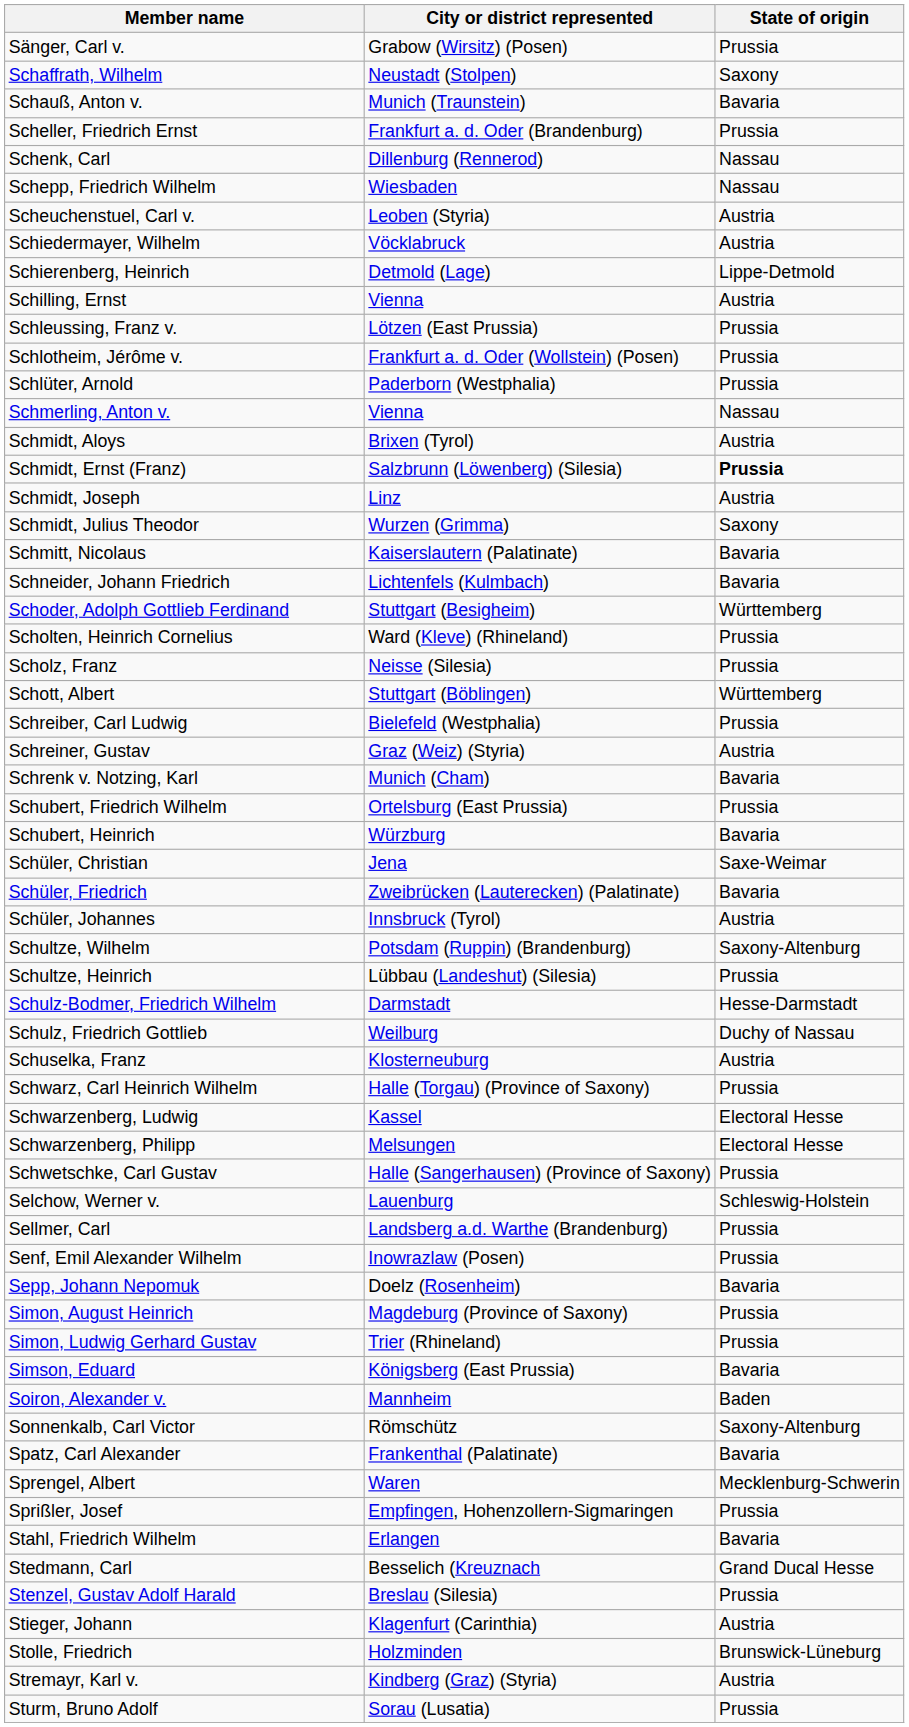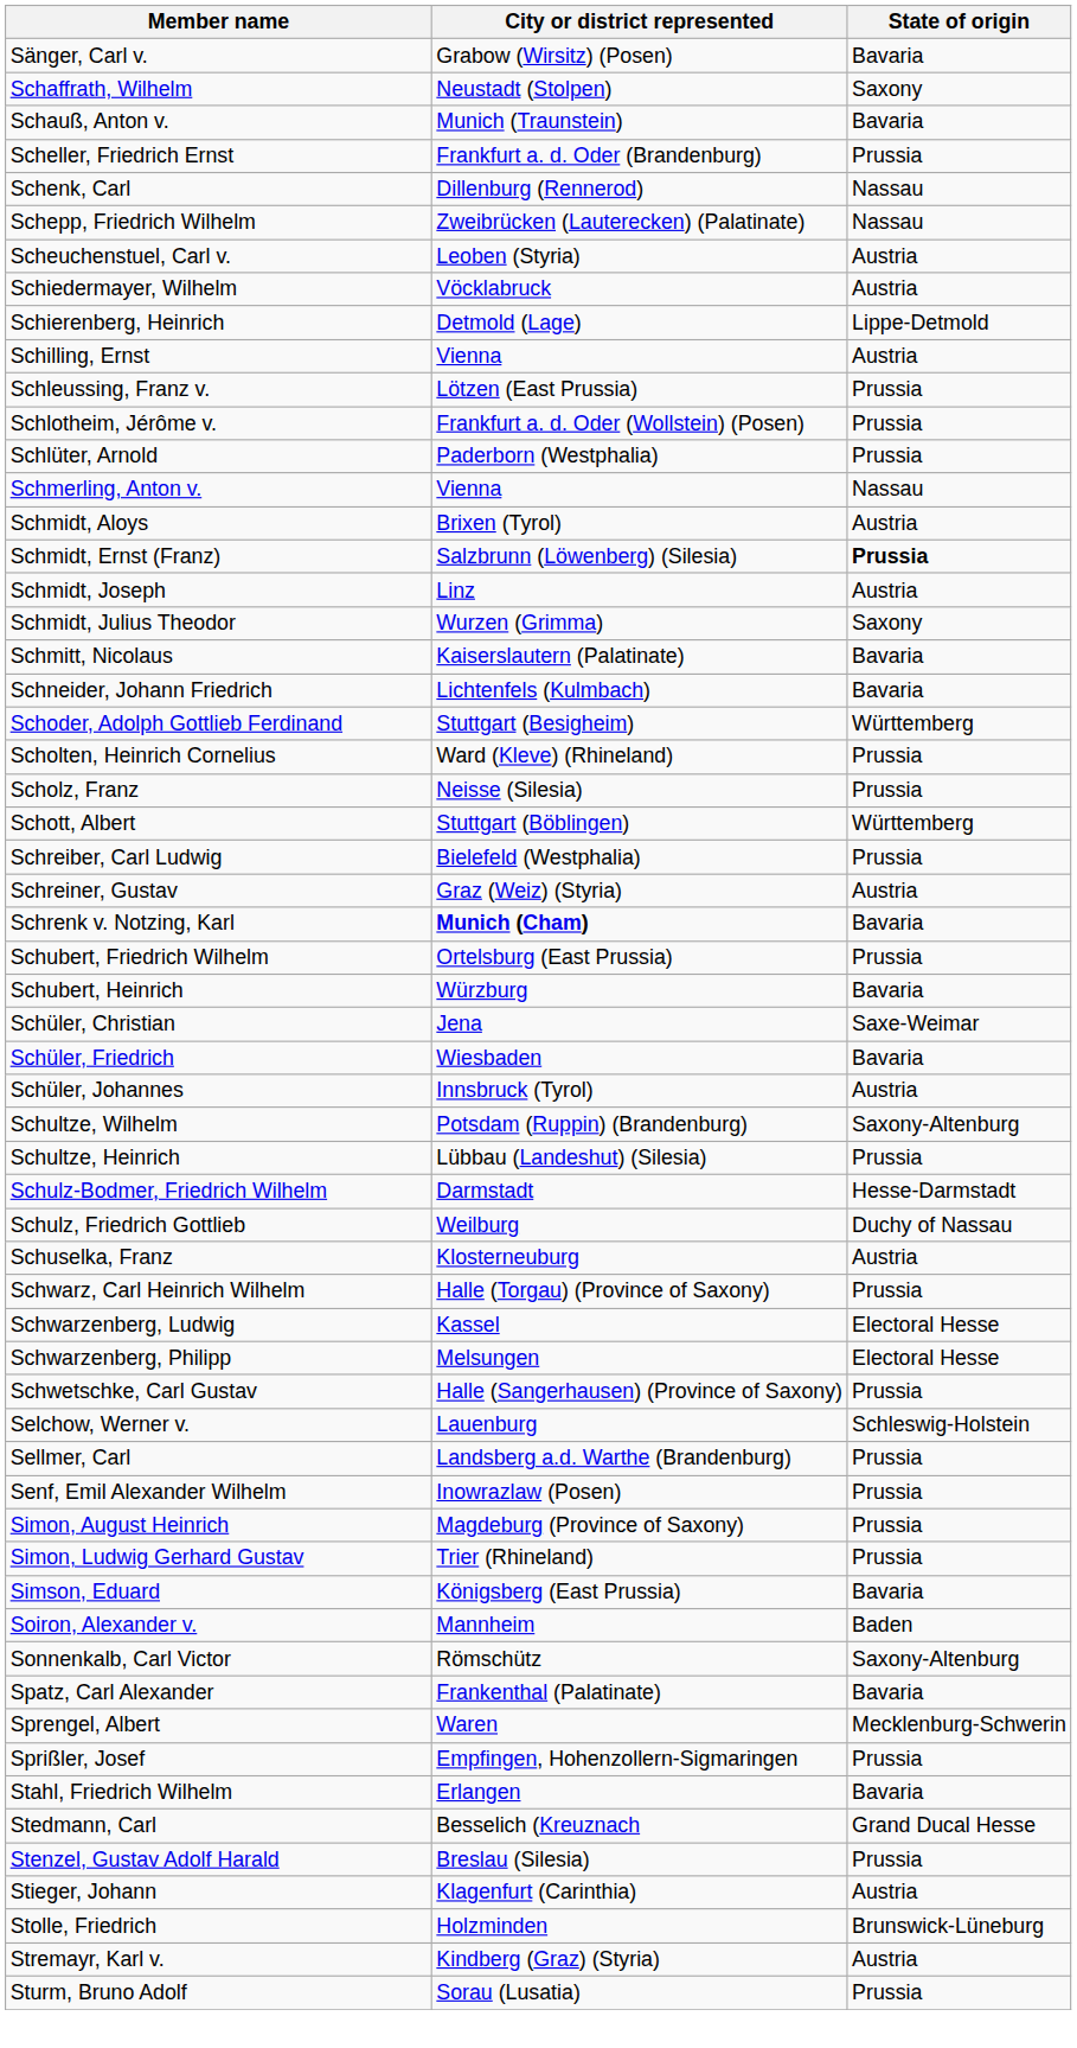 <table class="wikitable">
 <tr>
 <th width="40%">Member name</th>
 <th>City or district represented</th>
 <th>State of origin</th>
 </tr>
 <tr>
 <td>Sänger, Carl v.</td>
 <td>Grabow (<a href='#'>Wirsitz</a>) (Posen)</td>
-<td>Prussia</td>
+<td>Bavaria</td>
 </tr>
 <tr>
 <td><a href='#'>Schaffrath, Wilhelm</a></td>
 <td><a href='#'>Neustadt</a> (<a href='#'>Stolpen</a>)</td>
 <td>Saxony</td>
 </tr>
 <tr>
 <td>Schauß, Anton v.</td>
 <td><a href='#'>Munich</a> (<a href='#'>Traunstein</a>)</td>
 <td>Bavaria</td>
 </tr>
 <tr>
 <td>Scheller, Friedrich Ernst</td>
 <td><a href='#'>Frankfurt a. d. Oder</a> (Brandenburg)</td>
 <td>Prussia</td>
 </tr>
 <tr>
 <td>Schenk, Carl</td>
 <td><a href='#'>Dillenburg</a> (<a href='#'>Rennerod</a>)</td>
 <td>Nassau</td>
 </tr>
 <tr>
 <td>Schepp, Friedrich Wilhelm</td>
-<td><a href='#'>Wiesbaden</a></td>
+<td><a href='#'>Zweibrücken</a> (<a href='#'>Lauterecken</a>) (Palatinate)</td>
 <td>Nassau</td>
 </tr>
 <tr>
 <td>Scheuchenstuel, Carl v.</td>
 <td><a href='#'>Leoben</a> (Styria)</td>
 <td>Austria</td>
 </tr>
 <tr>
 <td>Schiedermayer, Wilhelm</td>
 <td><a href='#'>Vöcklabruck</a></td>
 <td>Austria</td>
 </tr>
 <tr>
 <td>Schierenberg, Heinrich</td>
 <td><a href='#'>Detmold</a> (<a href='#'>Lage</a>)</td>
 <td>Lippe-Detmold</td>
 </tr>
 <tr>
 <td>Schilling, Ernst</td>
 <td><a href='#'>Vienna</a></td>
 <td>Austria</td>
 </tr>
 <tr>
 <td>Schleussing, Franz v.</td>
 <td><a href='#'>Lötzen</a> (East Prussia)</td>
 <td>Prussia</td>
 </tr>
 <tr>
 <td>Schlotheim, Jérôme v.</td>
 <td><a href='#'>Frankfurt a. d. Oder</a> (<a href='#'>Wollstein</a>) (Posen)</td>
 <td>Prussia</td>
 </tr>
 <tr>
 <td>Schlüter, Arnold</td>
 <td><a href='#'>Paderborn</a> (Westphalia)</td>
 <td>Prussia</td>
 </tr>
 <tr>
 <td><a href='#'>Schmerling, Anton v.</a></td>
 <td><a href='#'>Vienna</a></td>
 <td>Nassau</td>
 </tr>
 <tr>
 <td>Schmidt, Aloys</td>
 <td><a href='#'>Brixen</a> (Tyrol)</td>
 <td>Austria</td>
 </tr>
 <tr>
 <td>Schmidt, Ernst (Franz)</td>
 <td><a href='#'>Salzbrunn</a> (<a href='#'>Löwenberg</a>) (Silesia)</td>
 <td><strong>Prussia</strong></td>
 </tr>
 <tr>
 <td>Schmidt, Joseph</td>
 <td><a href='#'>Linz</a></td>
 <td>Austria</td>
 </tr>
 <tr>
 <td>Schmidt, Julius Theodor</td>
 <td><a href='#'>Wurzen</a> (<a href='#'>Grimma</a>)</td>
 <td>Saxony</td>
 </tr>
 <tr>
 <td>Schmitt, Nicolaus</td>
 <td><a href='#'>Kaiserslautern</a> (Palatinate)</td>
 <td>Bavaria</td>
 </tr>
 <tr>
 <td>Schneider, Johann Friedrich</td>
 <td><a href='#'>Lichtenfels</a> (<a href='#'>Kulmbach</a>)</td>
 <td>Bavaria</td>
 </tr>
 <tr>
 <td><a href='#'>Schoder, Adolph Gottlieb Ferdinand</a></td>
 <td><a href='#'>Stuttgart</a> (<a href='#'>Besigheim</a>)</td>
 <td>Württemberg</td>
 </tr>
 <tr>
 <td>Scholten, Heinrich Cornelius</td>
 <td>Ward (<a href='#'>Kleve</a>) (Rhineland)</td>
 <td>Prussia</td>
 </tr>
 <tr>
 <td>Scholz, Franz</td>
 <td><a href='#'>Neisse</a> (Silesia)</td>
 <td>Prussia</td>
 </tr>
 <tr>
 <td>Schott, Albert</td>
 <td><a href='#'>Stuttgart</a> (<a href='#'>Böblingen</a>)</td>
 <td>Württemberg</td>
 </tr>
 <tr>
 <td>Schreiber, Carl Ludwig</td>
 <td><a href='#'>Bielefeld</a> (Westphalia)</td>
 <td>Prussia</td>
 </tr>
 <tr>
 <td>Schreiner, Gustav</td>
 <td><a href='#'>Graz</a> (<a href='#'>Weiz</a>) (Styria)</td>
 <td>Austria</td>
 </tr>
 <tr>
 <td>Schrenk v. Notzing, Karl</td>
-<td><a href='#'>Munich</a> (<a href='#'>Cham</a>)</td>
+<td><strong><a href='#'>Munich</a> (<a href='#'>Cham</a>)</strong></td>
 <td>Bavaria</td>
 </tr>
 <tr>
 <td>Schubert, Friedrich Wilhelm</td>
 <td><a href='#'>Ortelsburg</a> (East Prussia)</td>
 <td>Prussia</td>
 </tr>
 <tr>
 <td>Schubert, Heinrich</td>
 <td><a href='#'>Würzburg</a></td>
 <td>Bavaria</td>
 </tr>
 <tr>
 <td>Schüler, Christian</td>
 <td><a href='#'>Jena</a></td>
 <td>Saxe-Weimar</td>
 </tr>
 <tr>
 <td><a href='#'>Schüler, Friedrich</a></td>
-<td><a href='#'>Zweibrücken</a> (<a href='#'>Lauterecken</a>) (Palatinate)</td>
+<td><a href='#'>Wiesbaden</a></td>
 <td>Bavaria</td>
 </tr>
 <tr>
 <td>Schüler, Johannes</td>
 <td><a href='#'>Innsbruck</a> (Tyrol)</td>
 <td>Austria</td>
 </tr>
 <tr>
 <td>Schultze, Wilhelm</td>
 <td><a href='#'>Potsdam</a> (<a href='#'>Ruppin</a>) (Brandenburg)</td>
 <td>Saxony-Altenburg</td>
 </tr>
 <tr>
 <td>Schultze, Heinrich</td>
 <td>Lübbau (<a href='#'>Landeshut</a>) (Silesia)</td>
 <td>Prussia</td>
 </tr>
 <tr>
 <td><a href='#'>Schulz-Bodmer, Friedrich Wilhelm</a></td>
 <td><a href='#'>Darmstadt</a></td>
 <td>Hesse-Darmstadt</td>
 </tr>
 <tr>
 <td>Schulz, Friedrich Gottlieb</td>
 <td><a href='#'>Weilburg</a></td>
 <td>Duchy of Nassau</td>
 </tr>
 <tr>
 <td>Schuselka, Franz</td>
 <td><a href='#'>Klosterneuburg</a></td>
 <td>Austria</td>
 </tr>
 <tr>
 <td>Schwarz, Carl Heinrich Wilhelm</td>
 <td><a href='#'>Halle</a> (<a href='#'>Torgau</a>) (Province of Saxony)</td>
 <td>Prussia</td>
 </tr>
 <tr>
 <td>Schwarzenberg, Ludwig</td>
 <td><a href='#'>Kassel</a></td>
 <td>Electoral Hesse</td>
 </tr>
 <tr>
 <td>Schwarzenberg, Philipp</td>
 <td><a href='#'>Melsungen</a></td>
 <td>Electoral Hesse</td>
 </tr>
 <tr>
 <td>Schwetschke, Carl Gustav</td>
 <td><a href='#'>Halle</a> (<a href='#'>Sangerhausen</a>) (Province of Saxony)</td>
 <td>Prussia</td>
 </tr>
 <tr>
 <td>Selchow, Werner v.</td>
 <td><a href='#'>Lauenburg</a></td>
 <td>Schleswig-Holstein</td>
 </tr>
 <tr>
 <td>Sellmer, Carl</td>
 <td><a href='#'>Landsberg a.d. Warthe</a> (Brandenburg)</td>
 <td>Prussia</td>
 </tr>
 <tr>
 <td>Senf, Emil Alexander Wilhelm</td>
 <td><a href='#'>Inowrazlaw</a> (Posen)</td>
 <td>Prussia</td>
-</tr>
-<tr>
-<td><a href='#'>Sepp, Johann Nepomuk</a></td>
-<td>Doelz (<a href='#'>Rosenheim</a>)</td>
-<td>Bavaria</td>
 </tr>
 <tr>
 <td><a href='#'>Simon, August Heinrich</a></td>
 <td><a href='#'>Magdeburg</a> (Province of Saxony)</td>
 <td>Prussia</td>
 </tr>
 <tr>
 <td><a href='#'>Simon, Ludwig Gerhard Gustav</a></td>
 <td><a href='#'>Trier</a> (Rhineland)</td>
 <td>Prussia</td>
 </tr>
 <tr>
 <td><a href='#'>Simson, Eduard</a></td>
 <td><a href='#'>Königsberg</a> (East Prussia)</td>
 <td>Bavaria</td>
 </tr>
 <tr>
 <td><a href='#'>Soiron, Alexander v.</a></td>
 <td><a href='#'>Mannheim</a></td>
 <td>Baden</td>
 </tr>
 <tr>
 <td>Sonnenkalb, Carl Victor</td>
 <td>Römschütz</td>
 <td>Saxony-Altenburg</td>
 </tr>
 <tr>
 <td>Spatz, Carl Alexander</td>
 <td><a href='#'>Frankenthal</a> (Palatinate)</td>
 <td>Bavaria</td>
 </tr>
 <tr>
 <td>Sprengel, Albert</td>
 <td><a href='#'>Waren</a></td>
 <td>Mecklenburg-Schwerin</td>
 </tr>
 <tr>
 <td>Sprißler, Josef</td>
 <td><a href='#'>Empfingen</a>, Hohenzollern-Sigmaringen</td>
 <td>Prussia</td>
 </tr>
 <tr>
 <td>Stahl, Friedrich Wilhelm</td>
 <td><a href='#'>Erlangen</a></td>
 <td>Bavaria</td>
 </tr>
 <tr>
 <td>Stedmann, Carl</td>
 <td>Besselich (<a href='#'>Kreuznach</a></td>
 <td>Grand Ducal Hesse</td>
 </tr>
 <tr>
 <td><a href='#'>Stenzel, Gustav Adolf Harald</a></td>
 <td><a href='#'>Breslau</a> (Silesia)</td>
 <td>Prussia</td>
 </tr>
 <tr>
 <td>Stieger, Johann</td>
 <td><a href='#'>Klagenfurt</a> (Carinthia)</td>
 <td>Austria</td>
 </tr>
 <tr>
 <td>Stolle, Friedrich</td>
 <td><a href='#'>Holzminden</a></td>
 <td>Brunswick-Lüneburg</td>
 </tr>
 <tr>
 <td>Stremayr, Karl v.</td>
 <td><a href='#'>Kindberg</a> (<a href='#'>Graz</a>) (Styria)</td>
 <td>Austria</td>
 </tr>
 <tr>
 <td>Sturm, Bruno Adolf</td>
 <td><a href='#'>Sorau</a> (Lusatia)</td>
 <td>Prussia</td>
 </tr>
 <tr>
 </tr>
 </table>
